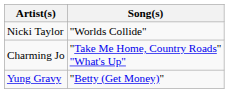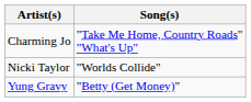 <table class="wikitable">
 <tr>
 <th>Artist(s)</th>
 <th>Song(s)</th>
 </tr>
 <tr>
+<td>Charming Jo</td>
+<td>"<a href='#'>Take Me Home, Country Roads</a>"<br><a href='#'>"What's Up"</a></td>
+</tr>
+<tr>
 <td>Nicki Taylor</td>
 <td>"Worlds Collide"</td>
-</tr>
-<tr>
-<td>Charming Jo</td>
-<td>"<a href='#'>Take Me Home, Country Roads</a>"<br><a href='#'>"What's Up"</a></td>
 </tr>
 <tr>
 <td><a href='#'>Yung Gravy</a></td>
 <td>"<a href='#'>Betty (Get Money)</a>"</td>
 </tr>
 </table>
